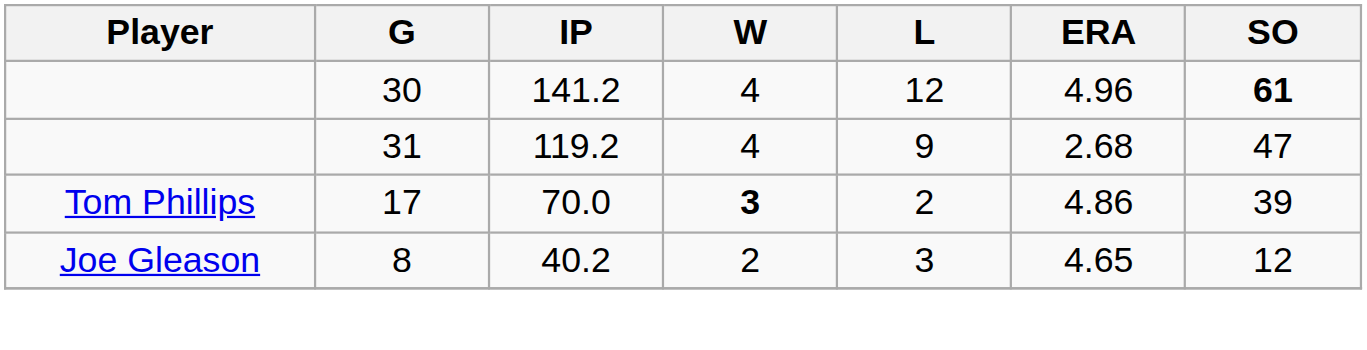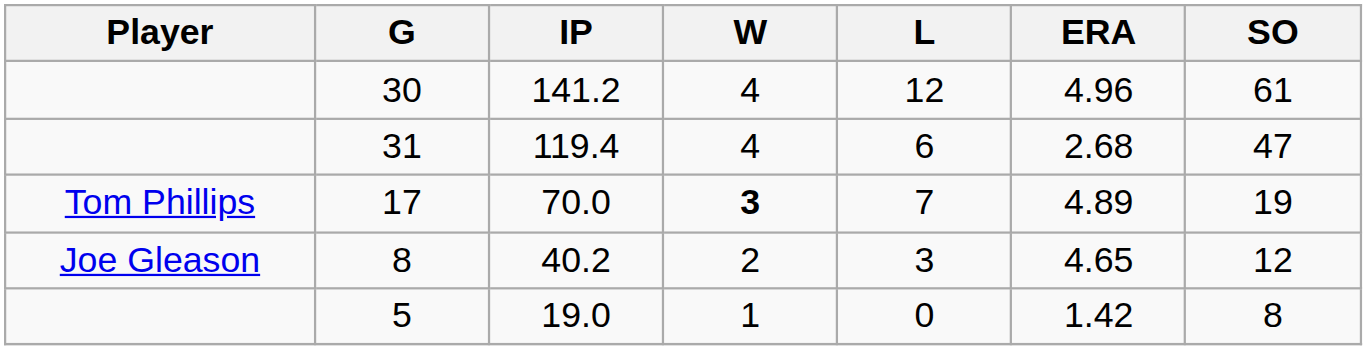 <table class="wikitable sortable">
 <tr>
 <th bgcolor="#DDDDFF" width="16%">Player</th>
 <th bgcolor="#DDDDFF" width="9%">G</th>
 <th bgcolor="#DDDDFF" width="9%">IP</th>
 <th bgcolor="#DDDDFF" width="9%">W</th>
 <th bgcolor="#DDDDFF" width="9%">L</th>
 <th bgcolor="#DDDDFF" width="9%">ERA</th>
 <th bgcolor="#DDDDFF" width="9%">SO</th>
 </tr>
 <tr align="center">
 <td></td>
 <td>30</td>
 <td>141.2</td>
 <td>4</td>
 <td>12</td>
 <td>4.96</td>
-<td><strong>61</strong></td>
+<td>61</td>
 </tr>
 <tr align="center">
 <td></td>
 <td>31</td>
-<td>119.2</td>
+<td>119.4</td>
 <td>4</td>
-<td>9</td>
+<td>6</td>
 <td>2.68</td>
 <td>47</td>
 </tr>
 <tr align="center">
 <td><a href='#'>Tom Phillips</a></td>
 <td>17</td>
 <td>70.0</td>
 <td><strong>3</strong></td>
-<td>2</td>
-<td>4.86</td>
-<td>39</td>
+<td>7</td>
+<td>4.89</td>
+<td>19</td>
 </tr>
 <tr align=center>
 <td><a href='#'>Joe Gleason</a></td>
 <td>8</td>
 <td>40.2</td>
 <td>2</td>
 <td>3</td>
 <td>4.65</td>
 <td>12</td>
 </tr>
+<tr align=center>
+<td></td>
+<td>5</td>
+<td>19.0</td>
+<td>1</td>
+<td>0</td>
+<td>1.42</td>
+<td>8</td>
+</tr>
 <tr align="center">
 </tr>
 </table>
